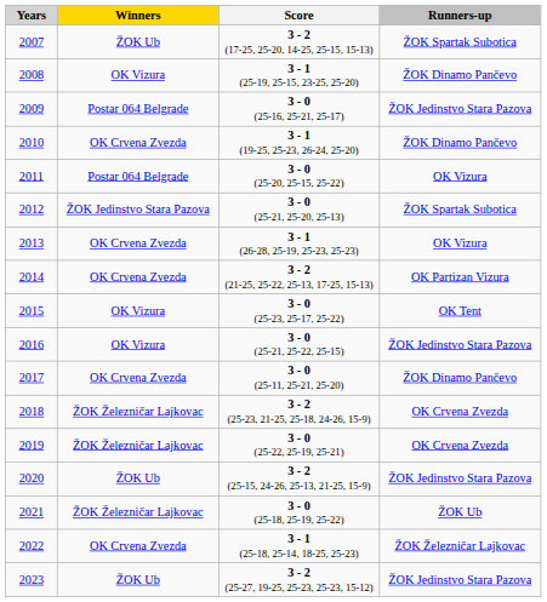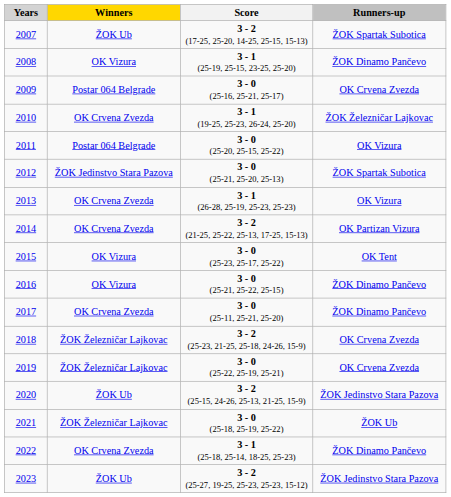 <table class="wikitable">
 <tr>
 <th width=60; style="background:#d3d3d3">Years</th>
 <th width=200; style="background:gold">Winners</th>
 <th width=200>Score</th>
 <th width=200; style="background:silver">Runners-up</th>
 </tr>
 <tr align=center>
 <td><a href='#'>2007</a></td>
 <td><a href='#'>ŽOK Ub</a></td>
 <td><strong>3 - 2</strong><br><small>(17-25, 25-20, 14-25, 25-15, 15-13)</small></td>
 <td><a href='#'>ŽOK Spartak Subotica</a></td>
 </tr>
 <tr align=center>
 <td><a href='#'>2008</a></td>
 <td><a href='#'>OK Vizura</a></td>
 <td><strong>3 - 1</strong><br><small>(25-19, 25-15, 23-25, 25-20)</small></td>
 <td><a href='#'>ŽOK Dinamo Pančevo</a></td>
 </tr>
 <tr align=center>
 <td><a href='#'>2009</a></td>
 <td><a href='#'>Postar 064 Belgrade</a></td>
 <td><strong>3 - 0</strong><br><small>(25-16, 25-21, 25-17)</small></td>
-<td><a href='#'>ŽOK Jedinstvo Stara Pazova</a></td>
+<td><a href='#'>OK Crvena Zvezda</a></td>
 </tr>
 <tr align=center>
 <td><a href='#'>2010</a></td>
 <td><a href='#'>OK Crvena Zvezda</a></td>
 <td><strong>3 - 1</strong><br><small>(19-25, 25-23, 26-24, 25-20)</small></td>
-<td><a href='#'>ŽOK Dinamo Pančevo</a></td>
+<td><a href='#'>ŽOK Železničar Lajkovac</a></td>
 </tr>
 <tr align=center>
 <td><a href='#'>2011</a></td>
 <td><a href='#'>Postar 064 Belgrade</a></td>
 <td><strong>3 - 0</strong><br><small>(25-20, 25-15, 25-22)</small></td>
 <td><a href='#'>OK Vizura</a></td>
 </tr>
 <tr align=center>
 <td><a href='#'>2012</a></td>
 <td><a href='#'>ŽOK Jedinstvo Stara Pazova</a></td>
 <td><strong>3 - 0</strong><br><small>(25-21, 25-20, 25-13)</small></td>
 <td><a href='#'>ŽOK Spartak Subotica</a></td>
 </tr>
 <tr align=center>
 <td><a href='#'>2013</a></td>
 <td><a href='#'>OK Crvena Zvezda</a></td>
 <td><strong>3 - 1</strong><br><small>(26-28, 25-19, 25-23, 25-23)</small></td>
 <td><a href='#'>OK Vizura</a></td>
 </tr>
 <tr align=center>
 <td><a href='#'>2014</a></td>
 <td><a href='#'>OK Crvena Zvezda</a></td>
 <td><strong>3 - 2</strong><br><small>(21-25, 25-22, 25-13, 17-25, 15-13)</small></td>
 <td><a href='#'>OK Partizan Vizura</a></td>
 </tr>
 <tr align=center>
 <td><a href='#'>2015</a></td>
 <td><a href='#'>OK Vizura</a></td>
 <td><strong>3 - 0</strong><br><small>(25-23, 25-17, 25-22)</small></td>
 <td><a href='#'>OK Tent</a></td>
 </tr>
 <tr align=center>
 <td><a href='#'>2016</a></td>
 <td><a href='#'>OK Vizura</a></td>
 <td><strong>3 - 0</strong><br><small>(25-21, 25-22, 25-15)</small></td>
-<td><a href='#'>ŽOK Jedinstvo Stara Pazova</a></td>
+<td><a href='#'>ŽOK Dinamo Pančevo</a></td>
 </tr>
 <tr align=center>
 <td><a href='#'>2017</a></td>
 <td><a href='#'>OK Crvena Zvezda</a></td>
 <td><strong>3 - 0</strong><br><small>(25-11, 25-21, 25-20)</small></td>
 <td><a href='#'>ŽOK Dinamo Pančevo</a></td>
 </tr>
 <tr align=center>
 <td><a href='#'>2018</a></td>
 <td><a href='#'>ŽOK Železničar Lajkovac</a></td>
 <td><strong>3 - 2</strong><br><small>(25-23, 21-25, 25-18, 24-26, 15-9)</small></td>
 <td><a href='#'>OK Crvena Zvezda</a></td>
 </tr>
 <tr align=center>
 <td><a href='#'>2019</a></td>
 <td><a href='#'>ŽOK Železničar Lajkovac</a></td>
 <td><strong>3 - 0</strong><br><small>(25-22, 25-19, 25-21)</small></td>
 <td><a href='#'>OK Crvena Zvezda</a></td>
 </tr>
 <tr align=center>
 <td><a href='#'>2020</a></td>
 <td><a href='#'>ŽOK Ub</a></td>
 <td><strong>3 - 2</strong><br><small>(25-15, 24-26, 25-13, 21-25, 15-9)</small></td>
 <td><a href='#'>ŽOK Jedinstvo Stara Pazova</a></td>
 </tr>
 <tr align=center>
 <td><a href='#'>2021</a></td>
 <td><a href='#'>ŽOK Železničar Lajkovac</a></td>
 <td><strong>3 - 0</strong><br><small>(25-18, 25-19, 25-22)</small></td>
 <td><a href='#'>ŽOK Ub</a></td>
 </tr>
 <tr align=center>
 <td><a href='#'>2022</a></td>
 <td><a href='#'>OK Crvena Zvezda</a></td>
 <td><strong>3 - 1</strong><br><small>(25-18, 25-14, 18-25, 25-23)</small></td>
-<td><a href='#'>ŽOK Železničar Lajkovac</a></td>
+<td><a href='#'>ŽOK Dinamo Pančevo</a></td>
 </tr>
 <tr align=center>
 <td><a href='#'>2023</a></td>
 <td><a href='#'>ŽOK Ub</a></td>
 <td><strong>3 - 2</strong><br><small>(25-27, 19-25, 25-23, 25-23, 15-12)</small></td>
 <td><a href='#'>ŽOK Jedinstvo Stara Pazova</a></td>
 </tr>
 </table>
